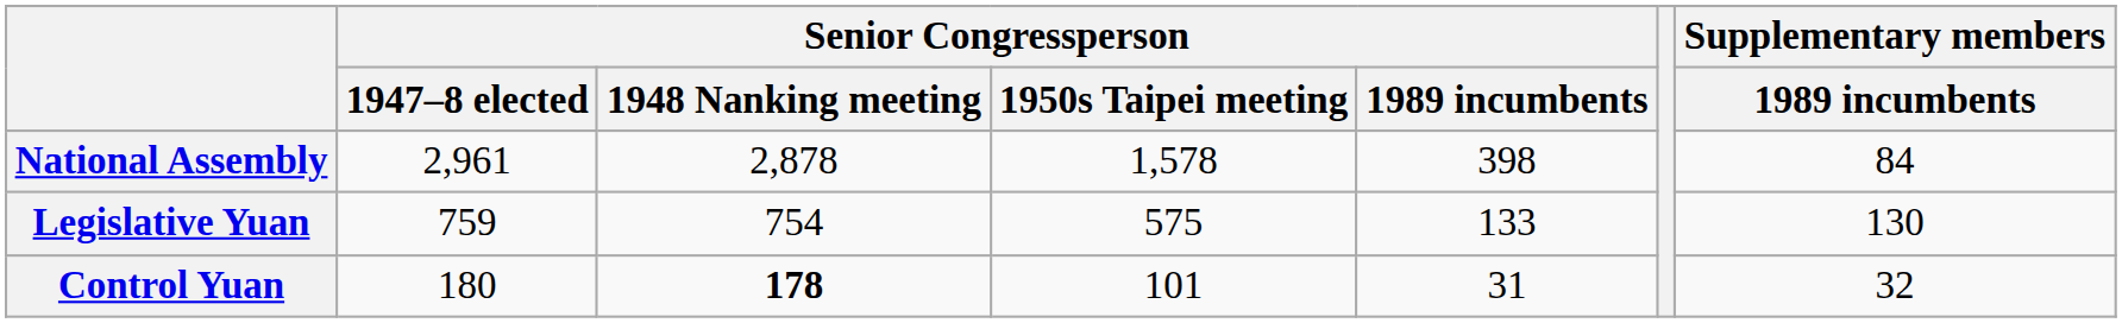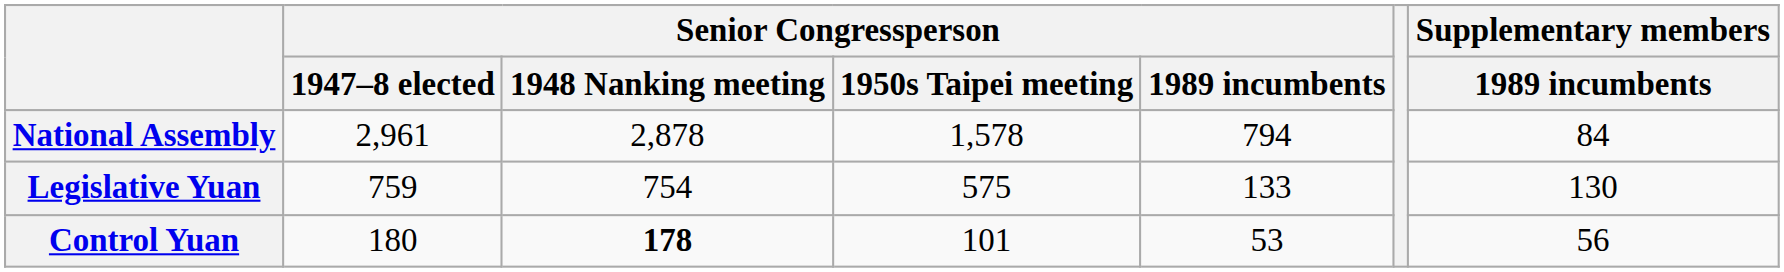 <table class="wikitable" style="text-align:center;">
 <tr>
 <th rowspan="2"></th>
 <th colspan="4">Senior Congressperson</th>
 <th rowspan="5"></th>
 <th>Supplementary members</th>
 </tr>
 <tr>
 <th>1947–8 elected</th>
 <th>1948 Nanking meeting</th>
 <th>1950s Taipei meeting</th>
 <th>1989 incumbents</th>
 <th>1989 incumbents</th>
 </tr>
 <tr>
 <th><a href='#'>National Assembly</a></th>
 <td>2,961</td>
 <td>2,878</td>
 <td>1,578</td>
-<td>398</td>
+<td>794</td>
 <td>84</td>
 </tr>
 <tr>
 <th><a href='#'>Legislative Yuan</a></th>
 <td>759</td>
 <td>754</td>
 <td>575</td>
 <td>133</td>
 <td>130</td>
 </tr>
 <tr>
 <th><a href='#'>Control Yuan</a></th>
 <td>180</td>
 <td><strong>178</strong></td>
 <td>101</td>
-<td>31</td>
-<td>32</td>
+<td>53</td>
+<td>56</td>
 </tr>
 </table>
